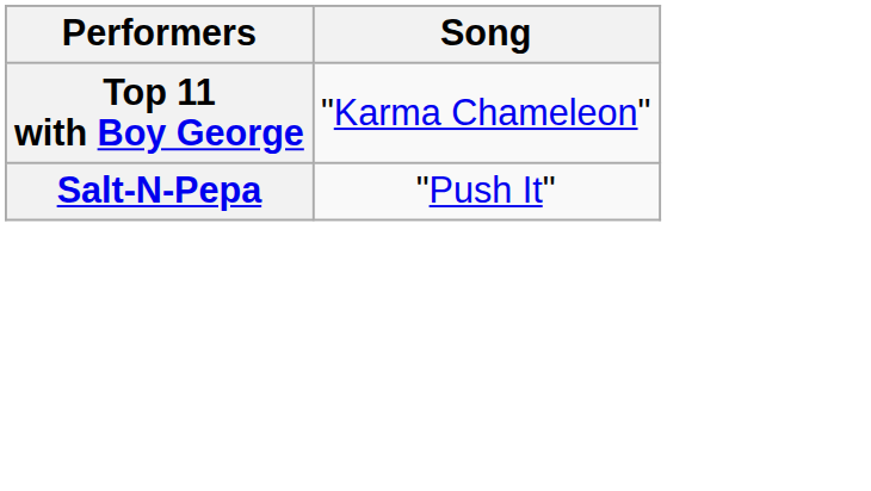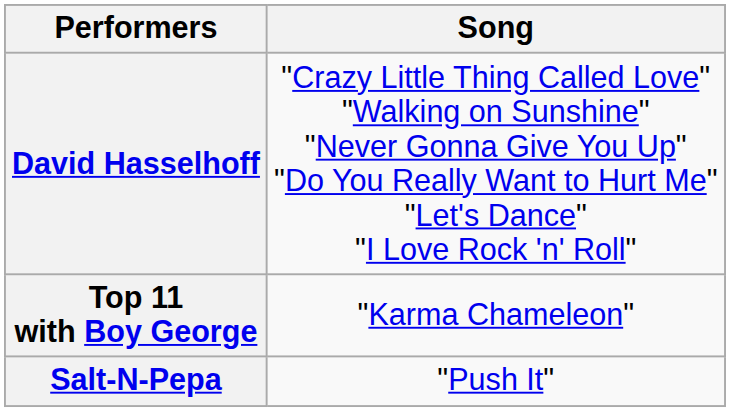 <table class="wikitable" style="text-align:center;">
 <tr>
 <th scope="col">Performers</th>
 <th scope="col">Song</th>
+</tr>
+<tr>
+<th scope="row"><a href='#'>David Hasselhoff</a></th>
+<td>"<a href='#'>Crazy Little Thing Called Love</a>"<br>"<a href='#'>Walking on Sunshine</a>"<br>"<a href='#'>Never Gonna Give You Up</a>"<br>"<a href='#'>Do You Really Want to Hurt Me</a>"<br>"<a href='#'>Let's Dance</a>"<br>"<a href='#'>I Love Rock 'n' Roll</a>"</td>
 </tr>
 <tr>
 <th scope="row">Top 11<br>with <a href='#'>Boy George</a></th>
 <td>"<a href='#'>Karma Chameleon</a>"</td>
 </tr>
 <tr>
 <th scope="row"><a href='#'>Salt-N-Pepa</a></th>
 <td>"<a href='#'>Push It</a>"</td>
 </tr>
 </table>
